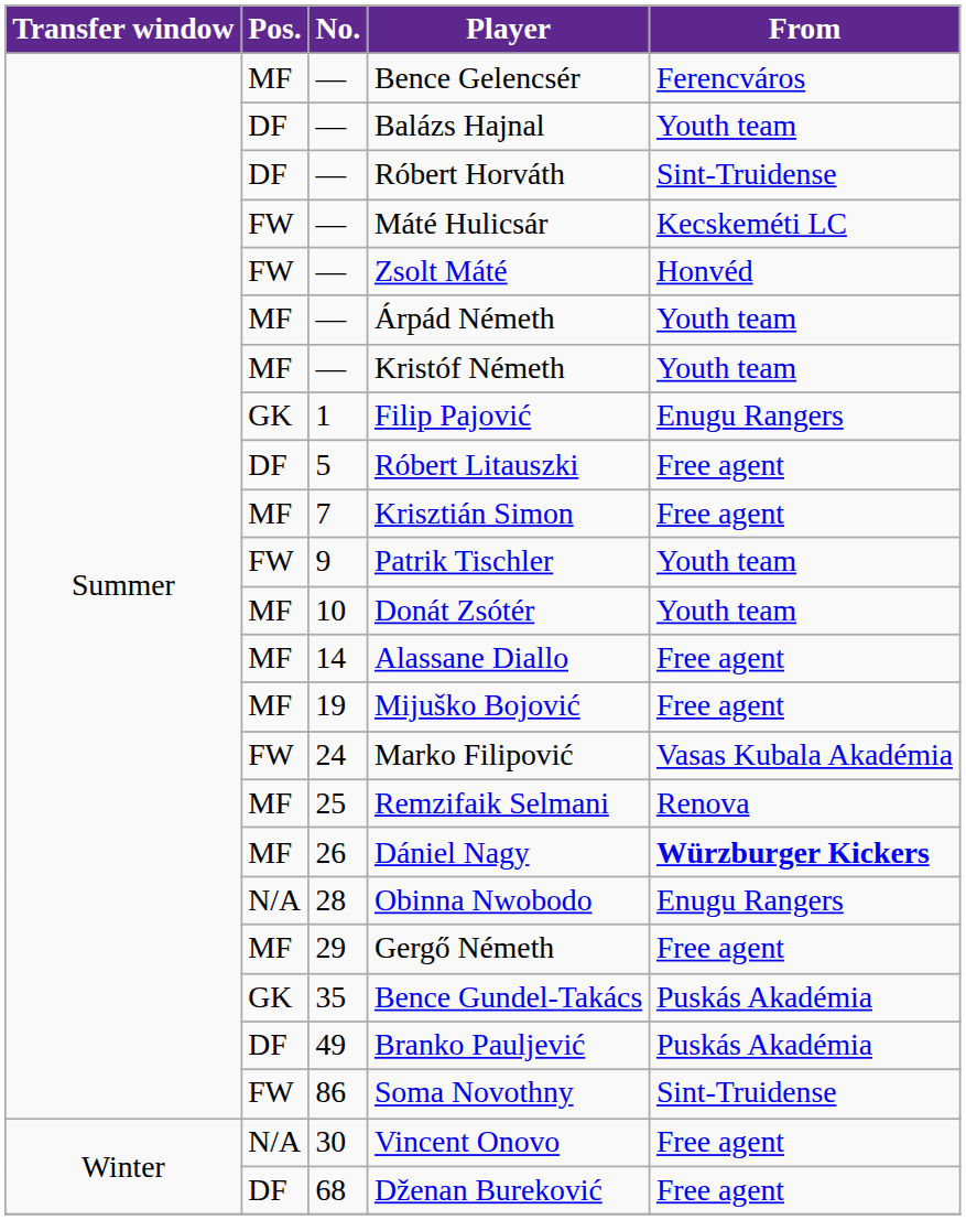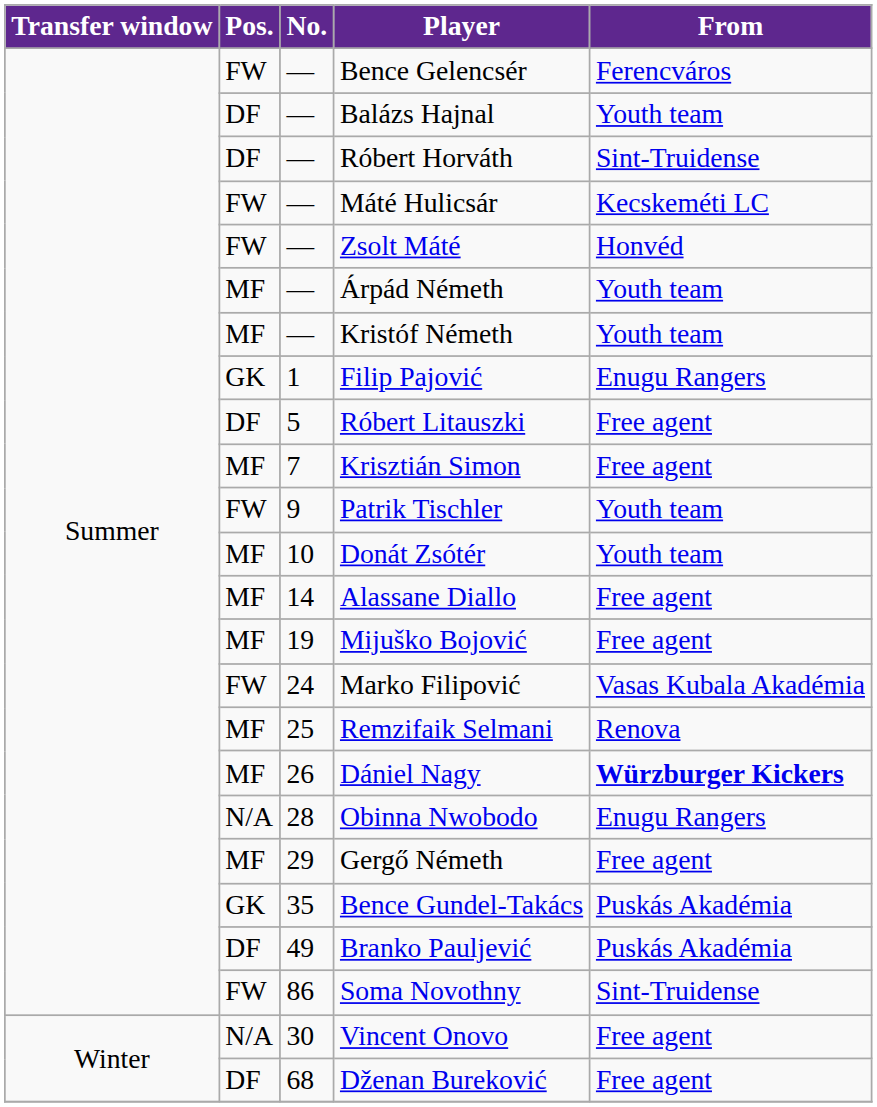 <table class="wikitable plainrowheaders sortable">
 <tr>
 <th style="background-color:#5E278E;color:white">Transfer window</th>
 <th style="background-color:#5E278E;color:white">Pos.</th>
 <th style="background-color:#5E278E;color:white">No.</th>
 <th style="background-color:#5E278E;color:white">Player</th>
 <th style="background-color:#5E278E;color:white">From</th>
 </tr>
 <tr>
 <td rowspan="22" style="text-align:center;">Summer</td>
-<td style=text-aligncenter;>MF</td>
+<td style=text-aligncenter;>FW</td>
 <td style=text-aligncenter;>—</td>
 <td style=text-alignleft;> Bence Gelencsér</td>
 <td style=text-alignleft;><a href='#'>Ferencváros</a></td>
 </tr>
 <tr>
 <td style=text-aligncenter;>DF</td>
 <td style=text-aligncenter;>—</td>
 <td style=text-alignleft;> Balázs Hajnal</td>
 <td style=text-alignleft;><a href='#'>Youth team</a></td>
 </tr>
 <tr>
 <td style=text-aligncenter;>DF</td>
 <td style=text-aligncenter;>—</td>
 <td style=text-alignleft;> Róbert Horváth</td>
 <td style=text-alignleft;> <a href='#'>Sint-Truidense</a></td>
 </tr>
 <tr>
 <td style=text-aligncenter;>FW</td>
 <td style=text-aligncenter;>—</td>
 <td style=text-alignleft;> Máté Hulicsár</td>
 <td style=text-alignleft;><a href='#'>Kecskeméti LC</a></td>
 </tr>
 <tr>
 <td style=text-aligncenter;>FW</td>
 <td style=text-aligncenter;>—</td>
 <td style=text-alignleft;> <a href='#'>Zsolt Máté</a></td>
 <td style=text-alignleft;><a href='#'>Honvéd</a></td>
 </tr>
 <tr>
 <td style=text-aligncenter;>MF</td>
 <td style=text-aligncenter;>—</td>
 <td style=text-alignleft;> Árpád Németh</td>
 <td style=text-alignleft;><a href='#'>Youth team</a></td>
 </tr>
 <tr>
 <td style=text-aligncenter;>MF</td>
 <td style=text-aligncenter;>—</td>
 <td style=text-alignleft;> Kristóf Németh</td>
 <td style=text-alignleft;><a href='#'>Youth team</a></td>
 </tr>
 <tr>
 <td style=text-aligncenter;>GK</td>
 <td style=text-aligncenter;>1</td>
 <td style=text-alignleft;> <a href='#'>Filip Pajović</a></td>
 <td style=text-alignleft;> <a href='#'>Enugu Rangers</a></td>
 </tr>
 <tr>
 <td style=text-aligncenter;>DF</td>
 <td style=text-aligncenter;>5</td>
 <td style=text-alignleft;> <a href='#'>Róbert Litauszki</a></td>
 <td style=text-alignleft;><a href='#'>Free agent</a></td>
 </tr>
 <tr>
 <td style=text-aligncenter;>MF</td>
 <td style=text-aligncenter;>7</td>
 <td style=text-alignleft;> <a href='#'>Krisztián Simon</a></td>
 <td style=text-alignleft;><a href='#'>Free agent</a></td>
 </tr>
 <tr>
 <td style=text-aligncenter;>FW</td>
 <td style=text-aligncenter;>9</td>
 <td style=text-alignleft;> <a href='#'>Patrik Tischler</a></td>
 <td style=text-alignleft;><a href='#'>Youth team</a></td>
 </tr>
 <tr>
 <td style=text-aligncenter;>MF</td>
 <td style=text-aligncenter;>10</td>
 <td style=text-alignleft;> <a href='#'>Donát Zsótér</a></td>
 <td style=text-alignleft;><a href='#'>Youth team</a></td>
 </tr>
 <tr>
 <td style=text-aligncenter;>MF</td>
 <td style=text-aligncenter;>14</td>
 <td style=text-alignleft;> <a href='#'>Alassane Diallo</a></td>
 <td style=text-alignleft;><a href='#'>Free agent</a></td>
 </tr>
 <tr>
 <td style=text-aligncenter;>MF</td>
 <td style=text-aligncenter;>19</td>
 <td style=text-alignleft;> <a href='#'>Mijuško Bojović</a></td>
 <td style=text-alignleft;><a href='#'>Free agent</a></td>
 </tr>
 <tr>
 <td style=text-aligncenter;>FW</td>
 <td style=text-aligncenter;>24</td>
 <td style=text-alignleft;> Marko Filipović</td>
 <td style=text-alignleft;><a href='#'>Vasas Kubala Akadémia</a></td>
 </tr>
 <tr>
 <td style=text-aligncenter;>MF</td>
 <td style=text-aligncenter;>25</td>
 <td style=text-alignleft;> <a href='#'>Remzifaik Selmani</a></td>
 <td style=text-alignleft;> <a href='#'>Renova</a></td>
 </tr>
 <tr>
 <td style=text-aligncenter;>MF</td>
 <td style=text-aligncenter;>26</td>
 <td style=text-alignleft;> <a href='#'>Dániel Nagy</a></td>
 <td style=text-alignleft;><strong> <a href='#'>Würzburger Kickers</a></strong></td>
 </tr>
 <tr>
 <td style=text-aligncenter;>N/A</td>
 <td style=text-aligncenter;>28</td>
 <td style=text-alignleft;> <a href='#'>Obinna Nwobodo</a></td>
 <td style=text-alignleft;> <a href='#'>Enugu Rangers</a></td>
 </tr>
 <tr>
 <td style=text-aligncenter;>MF</td>
 <td style=text-aligncenter;>29</td>
 <td style=text-alignleft;> Gergő Németh</td>
 <td style=text-alignleft;><a href='#'>Free agent</a></td>
 </tr>
 <tr>
 <td style=text-aligncenter;>GK</td>
 <td style=text-aligncenter;>35</td>
 <td style=text-alignleft;> <a href='#'>Bence Gundel-Takács</a></td>
 <td style=text-alignleft;><a href='#'>Puskás Akadémia</a></td>
 </tr>
 <tr>
 <td style=text-aligncenter;>DF</td>
 <td style=text-aligncenter;>49</td>
 <td style=text-alignleft;> <a href='#'>Branko Pauljević</a></td>
 <td style=text-alignleft;><a href='#'>Puskás Akadémia</a></td>
 </tr>
 <tr>
 <td style=text-aligncenter;>FW</td>
 <td style=text-aligncenter;>86</td>
 <td style=text-alignleft;> <a href='#'>Soma Novothny</a></td>
 <td style=text-alignleft;> <a href='#'>Sint-Truidense</a></td>
 </tr>
 <tr>
 <td rowspan="2" style="text-align:center;">Winter</td>
 <td style=text-aligncenter;>N/A</td>
 <td style=text-aligncenter;>30</td>
 <td style=text-alignleft;> <a href='#'>Vincent Onovo</a></td>
 <td style=text-alignleft;><a href='#'>Free agent</a></td>
 </tr>
 <tr>
 <td style=text-aligncenter;>DF</td>
 <td style=text-aligncenter;>68</td>
 <td style=text-alignleft;> <a href='#'>Dženan Bureković</a></td>
 <td style=text-alignleft;><a href='#'>Free agent</a></td>
 </tr>
 <tr>
 </tr>
 </table>
